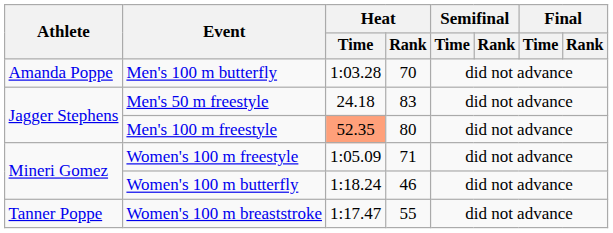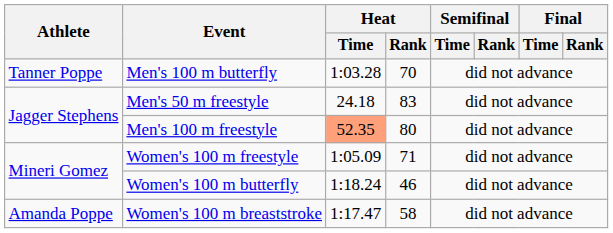 <table class=wikitable style="font-size:90%">
 <tr>
 <th rowspan="2">Athlete</th>
 <th rowspan="2">Event</th>
 <th colspan="2">Heat</th>
 <th colspan="2">Semifinal</th>
 <th colspan="2">Final</th>
 </tr>
 <tr style="font-size:95%">
 <th>Time</th>
 <th>Rank</th>
 <th>Time</th>
 <th>Rank</th>
 <th>Time</th>
 <th>Rank</th>
 </tr>
 <tr align=center>
-<td align=left><a href='#'>Amanda Poppe</a></td>
+<td align=left><a href='#'>Tanner Poppe</a></td>
 <td align=left><a href='#'>Men's 100 m butterfly</a></td>
 <td>1:03.28</td>
 <td>70</td>
 <td colspan=4>did not advance</td>
 </tr>
 <tr align=center>
 <td align=left rowspan=2><a href='#'>Jagger Stephens</a></td>
 <td align=left><a href='#'>Men's 50 m freestyle</a></td>
 <td>24.18</td>
 <td>83</td>
 <td colspan=4>did not advance</td>
 </tr>
 <tr align=center>
 <td align=left><a href='#'>Men's 100 m freestyle</a></td>
 <td style="background: lightsalmon;">52.35</td>
 <td>80</td>
 <td colspan=4>did not advance</td>
 </tr>
 <tr align=center>
 <td align=left rowspan=2><a href='#'>Mineri Gomez</a></td>
 <td align=left><a href='#'>Women's 100 m freestyle</a></td>
 <td>1:05.09</td>
 <td>71</td>
 <td colspan=4>did not advance</td>
 </tr>
 <tr align=center>
 <td align=left><a href='#'>Women's 100 m butterfly</a></td>
 <td>1:18.24</td>
 <td>46</td>
 <td colspan=4>did not advance</td>
 </tr>
 <tr align=center>
-<td align=left><a href='#'>Tanner Poppe</a></td>
+<td align=left><a href='#'>Amanda Poppe</a></td>
 <td align=left><a href='#'>Women's 100 m breaststroke</a></td>
 <td>1:17.47</td>
-<td>55</td>
+<td>58</td>
 <td colspan=4>did not advance</td>
 </tr>
 </table>
